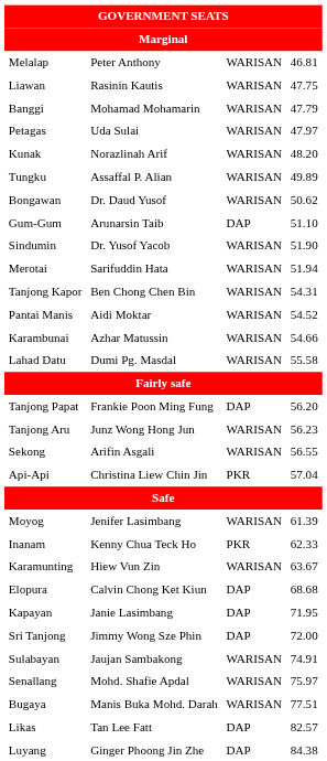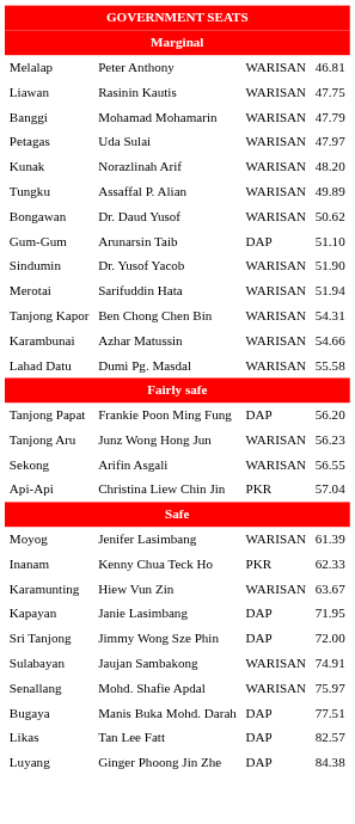 <table class="toccolours" cellpadding="5" cellspacing="0" style="float:left; margin-right:.5em; margin-top:.4em; font-size:90%;">
 <tr>
 <td colspan="4"  style="text-align:center; background:red;color:white;"><strong>GOVERNMENT SEATS</strong></td>
 </tr>
 <tr>
 <td colspan="4"  style="text-align:center; background:red;color:white;"><strong>Marginal</strong></td>
 </tr>
 <tr>
 <td>Melalap</td>
 <td>Peter Anthony</td>
 <td>WARISAN</td>
 <td style="text-align:center;">46.81</td>
 </tr>
 <tr>
 <td>Liawan</td>
 <td>Rasinin Kautis</td>
 <td>WARISAN</td>
 <td style="text-align:center;">47.75</td>
 </tr>
 <tr>
 <td>Banggi</td>
 <td>Mohamad Mohamarin</td>
 <td>WARISAN</td>
 <td style="text-align:center;">47.79</td>
 </tr>
 <tr>
 <td>Petagas</td>
 <td>Uda Sulai</td>
 <td>WARISAN</td>
 <td style="text-align:center;">47.97</td>
 </tr>
 <tr>
 <td>Kunak</td>
 <td>Norazlinah Arif</td>
 <td>WARISAN</td>
 <td style="text-align:center;">48.20</td>
 </tr>
 <tr>
 <td>Tungku</td>
 <td>Assaffal P. Alian</td>
 <td>WARISAN</td>
 <td style="text-align:center;">49.89</td>
 </tr>
 <tr>
 <td>Bongawan</td>
 <td>Dr. Daud Yusof</td>
 <td>WARISAN</td>
 <td style="text-align:center;">50.62</td>
 </tr>
 <tr>
 <td>Gum-Gum</td>
 <td>Arunarsin Taib</td>
 <td>DAP</td>
 <td style="text-align:center;">51.10</td>
 </tr>
 <tr>
 <td>Sindumin</td>
 <td>Dr. Yusof Yacob</td>
 <td>WARISAN</td>
 <td style="text-align:center;">51.90</td>
 </tr>
 <tr>
 <td>Merotai</td>
 <td>Sarifuddin Hata</td>
 <td>WARISAN</td>
 <td style="text-align:center;">51.94</td>
 </tr>
 <tr>
 <td>Tanjong Kapor</td>
 <td>Ben Chong Chen Bin</td>
 <td>WARISAN</td>
 <td style="text-align:center;">54.31</td>
 </tr>
 <tr>
-<td>Pantai Manis</td>
-<td>Aidi Moktar</td>
-<td>WARISAN</td>
-<td style="text-align:center;">54.52</td>
-</tr>
-<tr>
 <td>Karambunai</td>
 <td>Azhar Matussin</td>
 <td>WARISAN</td>
 <td style="text-align:center;">54.66</td>
 </tr>
 <tr>
 <td>Lahad Datu</td>
 <td>Dumi Pg. Masdal</td>
 <td>WARISAN</td>
 <td style="text-align:center;">55.58</td>
 </tr>
 <tr>
 <td colspan="4"  style="text-align:center; background:red;color:white;"><strong>Fairly safe</strong></td>
 </tr>
 <tr>
 <td>Tanjong Papat</td>
 <td>Frankie Poon Ming Fung</td>
 <td>DAP</td>
 <td style="text-align:center;">56.20</td>
 </tr>
 <tr>
 <td>Tanjong Aru</td>
 <td>Junz Wong Hong Jun</td>
 <td>WARISAN</td>
 <td style="text-align:center;">56.23</td>
 </tr>
 <tr>
 <td>Sekong</td>
 <td>Arifin Asgali</td>
 <td>WARISAN</td>
 <td style="text-align:center;">56.55</td>
 </tr>
 <tr>
 <td>Api-Api</td>
 <td>Christina Liew Chin Jin</td>
 <td>PKR</td>
 <td style="text-align:center;">57.04</td>
 </tr>
 <tr>
 <td colspan="4"  style="text-align:center; background:red;color:white;"><strong>Safe</strong></td>
 </tr>
 <tr>
 <td>Moyog</td>
 <td>Jenifer Lasimbang</td>
 <td>WARISAN</td>
 <td style="text-align:center;">61.39</td>
 </tr>
 <tr>
 <td>Inanam</td>
 <td>Kenny Chua Teck Ho</td>
 <td>PKR</td>
 <td style="text-align:center;">62.33</td>
 </tr>
 <tr>
 <td>Karamunting</td>
 <td>Hiew Vun Zin</td>
 <td>WARISAN</td>
 <td style="text-align:center;">63.67</td>
 </tr>
 <tr>
-<td>Elopura</td>
-<td>Calvin Chong Ket Kiun</td>
-<td>DAP</td>
-<td style="text-align:center;">68.68</td>
-</tr>
-<tr>
 <td>Kapayan</td>
 <td>Janie Lasimbang</td>
 <td>DAP</td>
 <td style="text-align:center;">71.95</td>
 </tr>
 <tr>
 <td>Sri Tanjong</td>
 <td>Jimmy Wong Sze Phin</td>
 <td>DAP</td>
 <td style="text-align:center;">72.00</td>
 </tr>
 <tr>
 <td>Sulabayan</td>
 <td>Jaujan Sambakong</td>
 <td>WARISAN</td>
 <td style="text-align:center;">74.91</td>
 </tr>
 <tr>
 <td>Senallang</td>
 <td>Mohd. Shafie Apdal</td>
 <td>WARISAN</td>
 <td style="text-align:center;">75.97</td>
 </tr>
 <tr>
 <td>Bugaya</td>
 <td>Manis Buka Mohd. Darah</td>
-<td>WARISAN</td>
+<td>DAP</td>
 <td style="text-align:center;">77.51</td>
 </tr>
 <tr>
 <td>Likas</td>
 <td>Tan Lee Fatt</td>
 <td>DAP</td>
 <td style="text-align:center;">82.57</td>
 </tr>
 <tr>
 <td>Luyang</td>
 <td>Ginger Phoong Jin Zhe</td>
 <td>DAP</td>
 <td style="text-align:center;">84.38</td>
 </tr>
 </table>
